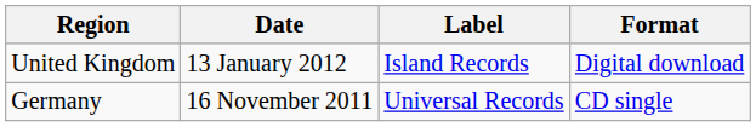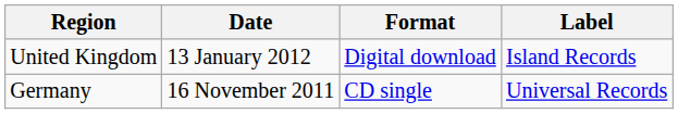 <table class="wikitable">
 <tr>
 <th>Region</th>
 <th>Date</th>
+<th>Format</th>
 <th>Label</th>
-<th>Format</th>
 </tr>
 <tr>
 <td>United Kingdom</td>
 <td>13 January 2012</td>
+<td><a href='#'>Digital download</a></td>
 <td><a href='#'>Island Records</a></td>
-<td><a href='#'>Digital download</a></td>
 </tr>
 <tr>
 <td>Germany</td>
 <td>16 November 2011</td>
+<td><a href='#'>CD single</a></td>
 <td><a href='#'>Universal Records</a></td>
-<td><a href='#'>CD single</a></td>
 </tr>
 </table>
